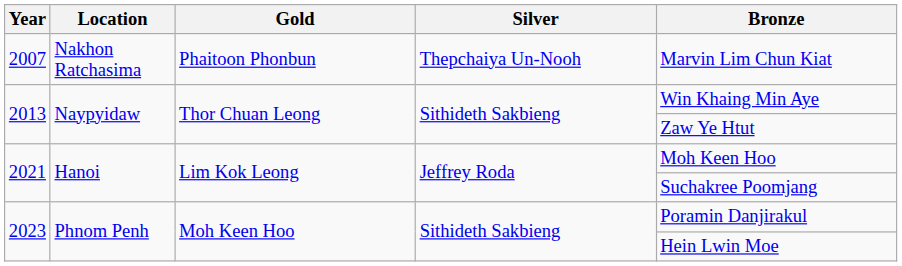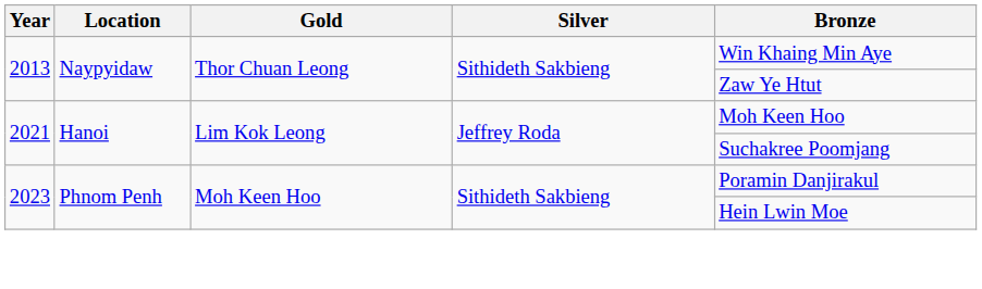 <table class="wikitable">
 <tr>
 <th>Year</th>
 <th width="100">Location</th>
 <th width="200">Gold</th>
 <th width="200">Silver</th>
 <th width="200">Bronze</th>
-</tr>
-<tr>
-<td><a href='#'>2007</a></td>
-<td> <a href='#'>Nakhon Ratchasima</a></td>
-<td> <a href='#'>Phaitoon Phonbun</a></td>
-<td> <a href='#'>Thepchaiya Un-Nooh</a></td>
-<td> <a href='#'>Marvin Lim Chun Kiat</a></td>
 </tr>
 <tr>
 <td rowspan=2><a href='#'>2013</a></td>
 <td rowspan=2> <a href='#'>Naypyidaw</a></td>
 <td rowspan=2> <a href='#'>Thor Chuan Leong</a></td>
 <td rowspan=2> <a href='#'>Sithideth Sakbieng</a></td>
 <td> <a href='#'>Win Khaing Min Aye</a></td>
 </tr>
 <tr>
 <td> <a href='#'>Zaw Ye Htut</a></td>
 </tr>
 <tr>
 <td rowspan=2><a href='#'>2021</a></td>
 <td rowspan=2> <a href='#'>Hanoi</a></td>
 <td rowspan=2> <a href='#'>Lim Kok Leong</a></td>
 <td rowspan=2> <a href='#'>Jeffrey Roda</a></td>
 <td> <a href='#'>Moh Keen Hoo</a></td>
 </tr>
 <tr>
 <td> <a href='#'>Suchakree Poomjang</a></td>
 </tr>
 <tr>
 <td rowspan=2><a href='#'>2023</a></td>
 <td rowspan=2> <a href='#'>Phnom Penh</a></td>
 <td rowspan=2> <a href='#'>Moh Keen Hoo</a></td>
 <td rowspan=2> <a href='#'>Sithideth Sakbieng</a></td>
 <td> <a href='#'>Poramin Danjirakul</a></td>
 </tr>
 <tr>
 <td> <a href='#'>Hein Lwin Moe</a></td>
 </tr>
 </table>
